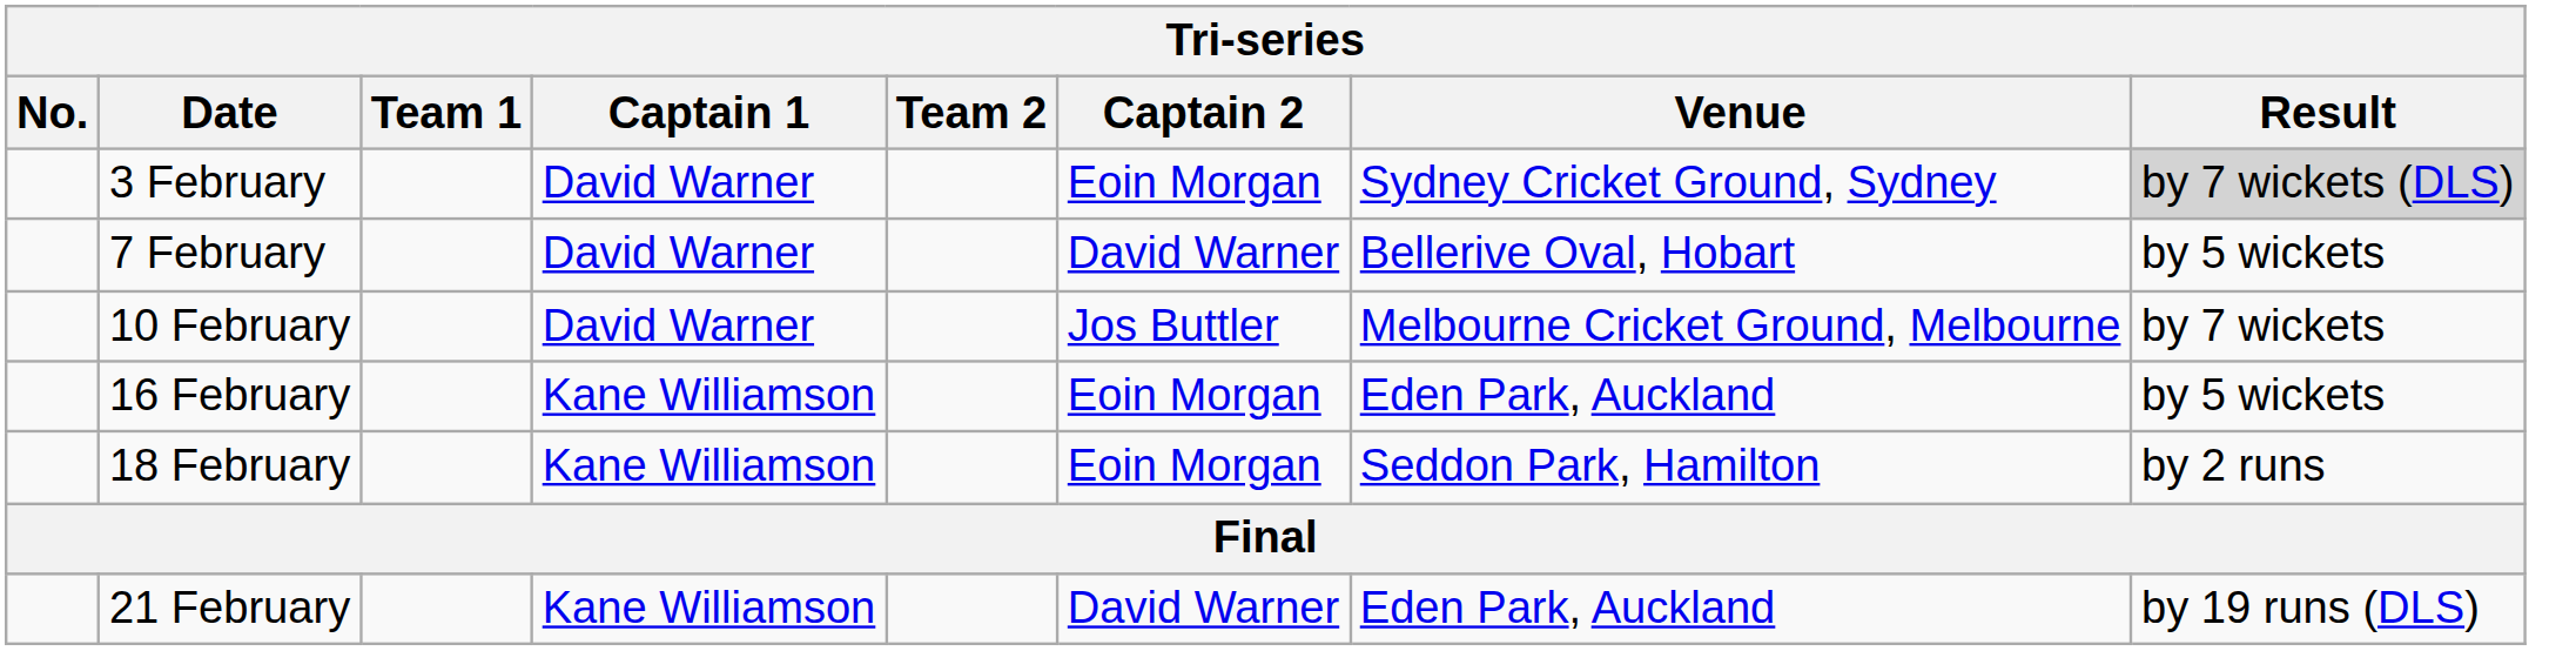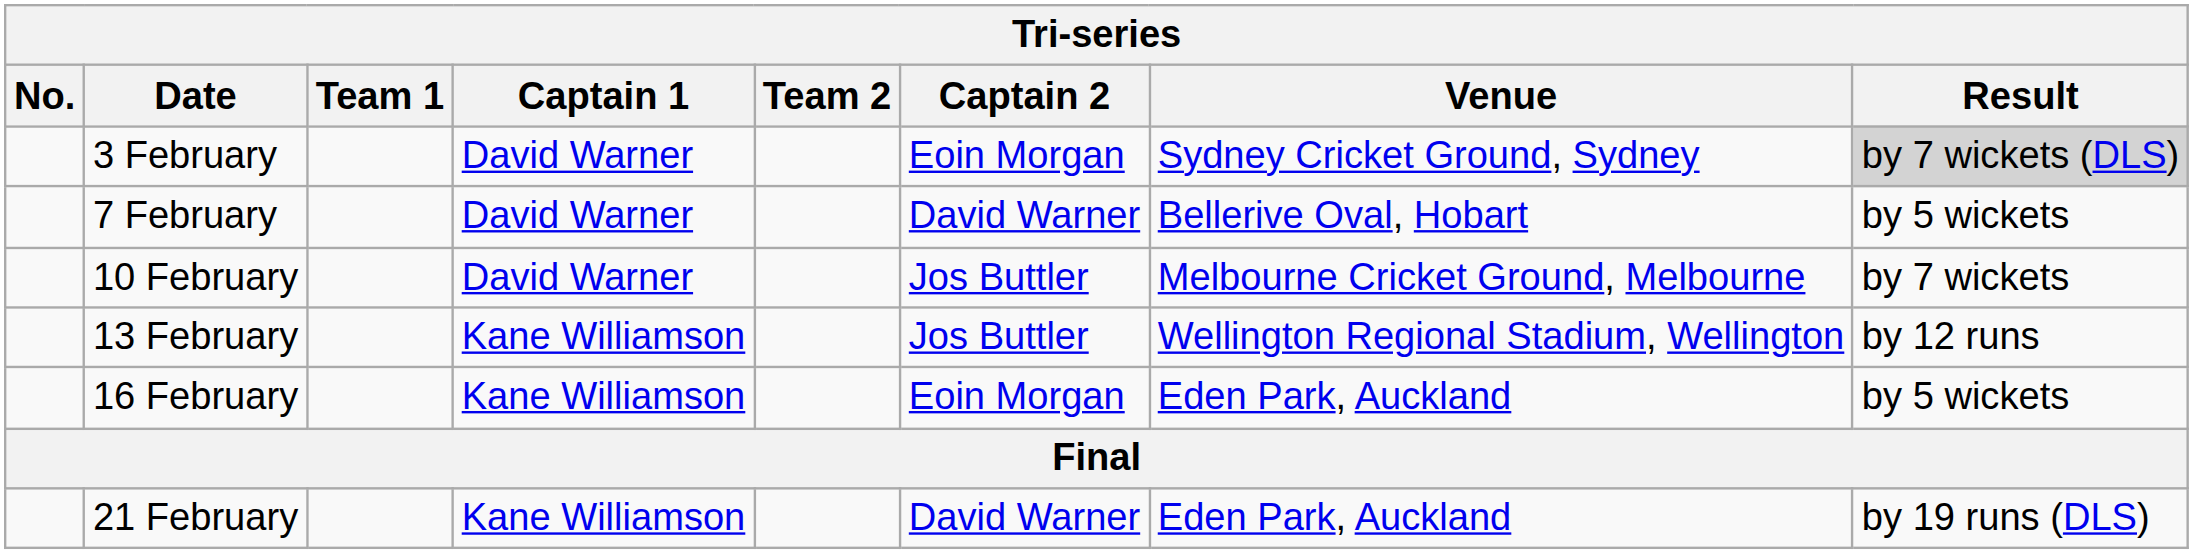 <table class="wikitable">
 <tr>
 <th colspan="8">Tri-series</th>
 </tr>
 <tr>
 <th>No.</th>
 <th>Date</th>
 <th>Team 1</th>
 <th>Captain 1</th>
 <th>Team 2</th>
 <th>Captain 2</th>
 <th>Venue</th>
 <th>Result</th>
 </tr>
 <tr>
 <td></td>
 <td>3 February</td>
 <td></td>
 <td><a href='#'>David Warner</a></td>
 <td></td>
 <td><a href='#'>Eoin Morgan</a></td>
 <td><a href='#'>Sydney Cricket Ground</a>, <a href='#'>Sydney</a></td>
 <td style="background: lightgrey;"> by 7 wickets (<a href='#'>DLS</a>)</td>
 </tr>
 <tr>
 <td></td>
 <td>7 February</td>
 <td></td>
 <td><a href='#'>David Warner</a></td>
 <td></td>
 <td><a href='#'>David Warner</a></td>
 <td><a href='#'>Bellerive Oval</a>, <a href='#'>Hobart</a></td>
 <td> by 5 wickets</td>
 </tr>
 <tr>
 <td></td>
 <td>10 February</td>
 <td></td>
 <td><a href='#'>David Warner</a></td>
 <td></td>
 <td><a href='#'>Jos Buttler</a></td>
 <td><a href='#'>Melbourne Cricket Ground</a>, <a href='#'>Melbourne</a></td>
 <td> by 7 wickets</td>
 </tr>
 <tr>
 <td></td>
+<td>13 February</td>
+<td></td>
+<td><a href='#'>Kane Williamson</a></td>
+<td></td>
+<td><a href='#'>Jos Buttler</a></td>
+<td><a href='#'>Wellington Regional Stadium</a>, <a href='#'>Wellington</a></td>
+<td> by 12 runs</td>
+</tr>
+<tr>
+<td></td>
 <td>16 February</td>
 <td></td>
 <td><a href='#'>Kane Williamson</a></td>
 <td></td>
 <td><a href='#'>Eoin Morgan</a></td>
 <td><a href='#'>Eden Park</a>, <a href='#'>Auckland</a></td>
 <td> by 5 wickets</td>
-</tr>
-<tr>
-<td></td>
-<td>18 February</td>
-<td></td>
-<td><a href='#'>Kane Williamson</a></td>
-<td></td>
-<td><a href='#'>Eoin Morgan</a></td>
-<td><a href='#'>Seddon Park</a>, <a href='#'>Hamilton</a></td>
-<td> by 2 runs</td>
 </tr>
 <tr>
 <th colspan="8">Final</th>
 </tr>
 <tr>
 <td></td>
 <td>21 February</td>
 <td></td>
 <td><a href='#'>Kane Williamson</a></td>
 <td></td>
 <td><a href='#'>David Warner</a></td>
 <td><a href='#'>Eden Park</a>, <a href='#'>Auckland</a></td>
 <td> by 19 runs (<a href='#'>DLS</a>)</td>
 </tr>
 </table>
